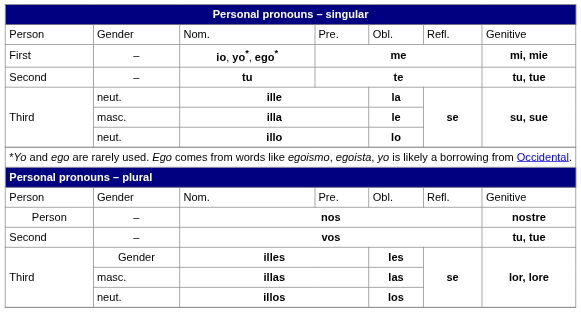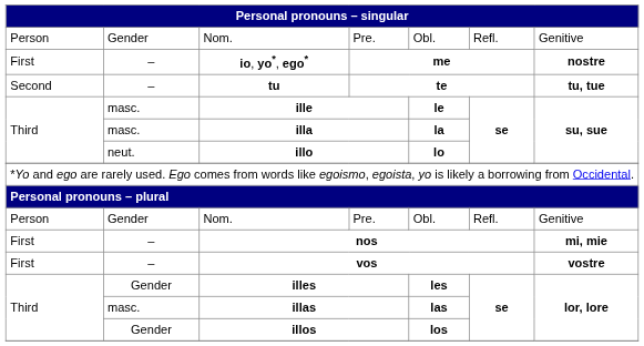 <table border="1" cellpadding="5" cellspacing="0" align="right" style="border-collapse:collapse">
 <tr align="center">
 <td colspan=7 style="background: navy; color: white"><strong>Personal pronouns – singular</strong></td>
 </tr>
 <tr>
 <td>Person</td>
 <td>Gender</td>
 <td>Nom.</td>
 <td>Pre.</td>
 <td>Obl.</td>
 <td>Refl.</td>
 <td>Genitive</td>
 </tr>
 <tr align="center">
 <td align="left">First</td>
 <td>–</td>
 <td><strong>io</strong>, <strong>yo<sup>*</sup></strong>, <strong>ego<sup>*</sup></strong></td>
 <td colspan=3><strong>me</strong></td>
-<td><strong>mi, mie</strong></td>
+<td><strong>nostre</strong></td>
 </tr>
 <tr align="center">
 <td align="left">Second</td>
 <td>–</td>
 <td><strong>tu</strong></td>
 <td colspan=3><strong>te</strong></td>
 <td><strong>tu, tue</strong></td>
 </tr>
 <tr align="center">
 <td rowspan=3 align="left">Third</td>
-<td align="left">neut.</td>
+<td align="left">masc.</td>
 <td colspan=2><strong>ille</strong></td>
-<td><strong>la</strong></td>
+<td><strong>le</strong></td>
 <td rowspan=3><strong>se</strong></td>
 <td rowspan=3><strong>su, sue</strong></td>
 </tr>
 <tr align="center">
 <td align="left">masc.</td>
 <td colspan=2><strong>illa</strong></td>
-<td><strong>le</strong></td>
+<td><strong>la</strong></td>
 </tr>
 <tr align="center">
 <td align="left">neut.</td>
 <td colspan=2><strong>illo</strong></td>
 <td><strong>lo</strong></td>
 </tr>
 <tr align="center">
 </tr>
 <tr align="left">
 <td colspan = 7>*<em>Yo</em> and <em>ego</em> are rarely used. <em>Ego</em> comes from words like <em>egoismo</em>, <em>egoista</em>, <em>yo</em> is likely a borrowing from <a href='#'>Occidental</a>.</td>
 </tr>
 <tr>
 <td colspan=7 style="background: navy; color: white"><strong>Personal pronouns – plural</strong></td>
 </tr>
 <tr>
 <td>Person</td>
 <td>Gender</td>
 <td>Nom.</td>
 <td>Pre.</td>
 <td>Obl.</td>
 <td>Refl.</td>
 <td>Genitive</td>
 </tr>
 <tr align="center">
-<td>Person</td>
+<td align="left">First</td>
 <td>–</td>
 <td colspan=4><strong>nos</strong></td>
-<td><strong>nostre</strong></td>
+<td><strong>mi, mie</strong></td>
 </tr>
 <tr align="center">
-<td align="left">Second</td>
+<td align="left">First</td>
 <td>–</td>
 <td colspan=4><strong>vos</strong></td>
-<td><strong>tu, tue</strong></td>
+<td><strong>vostre</strong></td>
 </tr>
 <tr align="center">
 <td rowspan=3 align="left">Third</td>
 <td>Gender</td>
 <td colspan=2><strong>illes</strong></td>
 <td><strong>les</strong></td>
 <td rowspan=3><strong>se</strong></td>
 <td rowspan=3><strong>lor, lore</strong></td>
 </tr>
 <tr align="center">
 <td align="left">masc.</td>
 <td colspan=2><strong>illas</strong></td>
 <td><strong>las</strong></td>
 </tr>
 <tr align="center">
-<td align="left">neut.</td>
+<td>Gender</td>
 <td colspan=2><strong>illos</strong></td>
 <td><strong>los</strong></td>
 </tr>
 <tr>
 </tr>
 </table>
